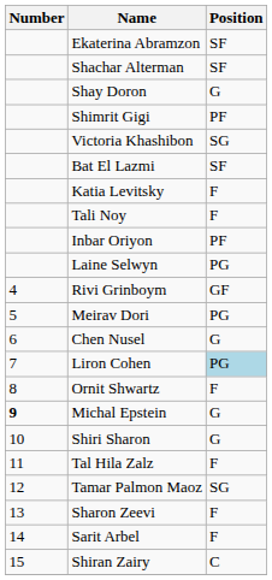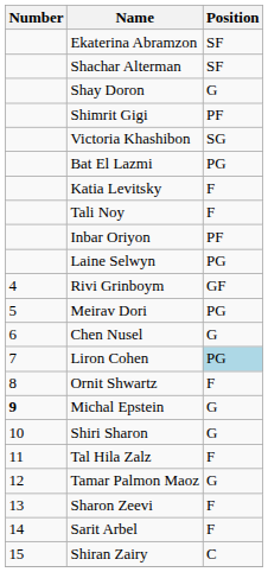 <table class="wikitable">
 <tr>
 <th>Number</th>
 <th>Name</th>
 <th>Position</th>
 </tr>
 <tr>
 <td></td>
 <td>Ekaterina Abramzon</td>
 <td>SF</td>
 </tr>
 <tr>
 <td></td>
 <td>Shachar Alterman</td>
 <td>SF</td>
 </tr>
 <tr>
 <td></td>
 <td>Shay Doron</td>
 <td>G</td>
 </tr>
 <tr>
 <td></td>
 <td>Shimrit Gigi</td>
 <td>PF</td>
 </tr>
 <tr>
 <td></td>
 <td>Victoria Khashibon</td>
 <td>SG</td>
 </tr>
 <tr>
 <td></td>
 <td>Bat El Lazmi</td>
-<td>SF</td>
+<td>PG</td>
 </tr>
 <tr>
 <td></td>
 <td>Katia Levitsky</td>
 <td>F</td>
 </tr>
 <tr>
 <td></td>
 <td>Tali Noy</td>
 <td>F</td>
 </tr>
 <tr>
 <td></td>
 <td>Inbar Oriyon</td>
 <td>PF</td>
 </tr>
 <tr>
 <td></td>
 <td>Laine Selwyn</td>
 <td>PG</td>
 </tr>
 <tr>
 <td>4</td>
 <td>Rivi Grinboym</td>
 <td>GF</td>
 </tr>
 <tr>
 <td>5</td>
 <td>Meirav Dori</td>
 <td>PG</td>
 </tr>
 <tr>
 <td>6</td>
 <td>Chen Nusel</td>
 <td>G</td>
 </tr>
 <tr>
 <td>7</td>
 <td>Liron Cohen</td>
 <td style="background: lightblue;">PG</td>
 </tr>
 <tr>
 <td>8</td>
 <td>Ornit Shwartz</td>
 <td>F</td>
 </tr>
 <tr>
 <td><strong>9</strong></td>
 <td>Michal Epstein</td>
 <td>G</td>
 </tr>
 <tr>
 <td>10</td>
 <td>Shiri Sharon</td>
 <td>G</td>
 </tr>
 <tr>
 <td>11</td>
 <td>Tal Hila Zalz</td>
 <td>F</td>
 </tr>
 <tr>
 <td>12</td>
 <td>Tamar Palmon Maoz</td>
-<td>SG</td>
+<td>G</td>
 </tr>
 <tr>
 <td>13</td>
 <td>Sharon Zeevi</td>
 <td>F</td>
 </tr>
 <tr>
 <td>14</td>
 <td>Sarit Arbel</td>
 <td>F</td>
 </tr>
 <tr>
 <td>15</td>
 <td>Shiran Zairy</td>
 <td>C</td>
 </tr>
 <tr>
 </tr>
 </table>
